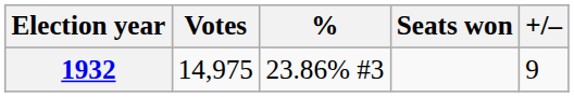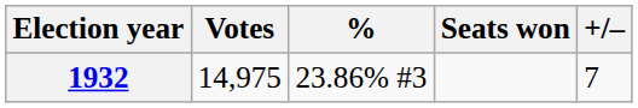 <table class=wikitable style="text-align: right;">
 <tr>
 <th>Election year</th>
 <th>Votes</th>
 <th>%</th>
 <th>Seats won</th>
 <th>+/–</th>
 </tr>
 <tr>
 <th><a href='#'>1932</a></th>
 <td>14,975</td>
 <td>23.86% #3</td>
 <td align=left></td>
-<td align=left> 9</td>
+<td align=left> 7</td>
 </tr>
 </table>
